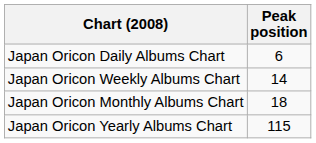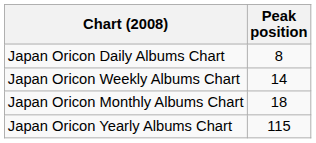 <table class="wikitable sortable">
 <tr>
 <th>Chart (2008)</th>
 <th>Peak<br>position</th>
 </tr>
 <tr>
 <td>Japan Oricon Daily Albums Chart</td>
-<td style="text-align:center;">6</td>
+<td style="text-align:center;">8</td>
 </tr>
 <tr>
 <td>Japan Oricon Weekly Albums Chart</td>
 <td style="text-align:center;">14</td>
 </tr>
 <tr>
 <td>Japan Oricon Monthly Albums Chart</td>
 <td style="text-align:center;">18</td>
 </tr>
 <tr>
 <td>Japan Oricon Yearly Albums Chart</td>
 <td style="text-align:center;">115</td>
 </tr>
 </table>
